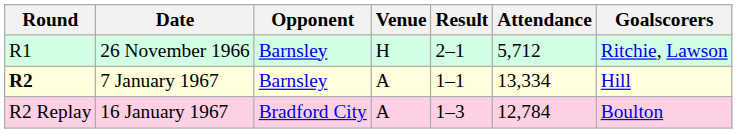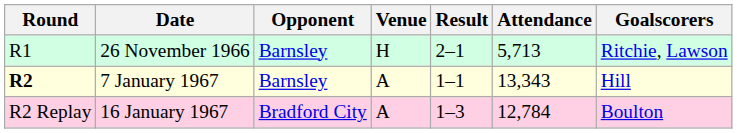 <table class="wikitable">
 <tr>
 <th>Round</th>
 <th>Date</th>
 <th>Opponent</th>
 <th>Venue</th>
 <th>Result</th>
 <th>Attendance</th>
 <th>Goalscorers</th>
 </tr>
 <tr style="background-color: #d0ffe3;">
 <td>R1</td>
 <td>26 November 1966</td>
 <td><a href='#'>Barnsley</a></td>
 <td>H</td>
 <td>2–1</td>
-<td>5,712</td>
+<td>5,713</td>
 <td><a href='#'>Ritchie</a>, <a href='#'>Lawson</a></td>
 </tr>
 <tr style="background-color: #ffffdd;">
 <td><strong>R2</strong></td>
 <td>7 January 1967</td>
 <td><a href='#'>Barnsley</a></td>
 <td>A</td>
 <td>1–1</td>
-<td>13,334</td>
+<td>13,343</td>
 <td><a href='#'>Hill</a></td>
 </tr>
 <tr style="background-color: #ffd0e3;">
 <td>R2 Replay</td>
 <td>16 January 1967</td>
 <td><a href='#'>Bradford City</a></td>
 <td>A</td>
 <td>1–3</td>
 <td>12,784</td>
 <td><a href='#'>Boulton</a></td>
 </tr>
 </table>
